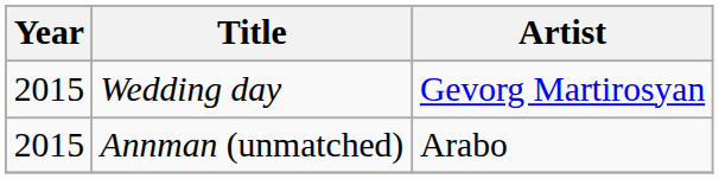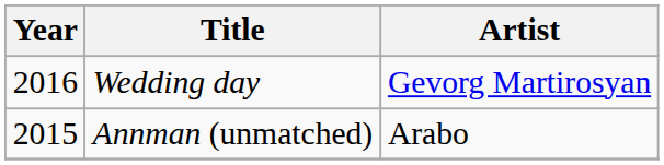 <table class="wikitable sortable">
 <tr>
 <th scope="col">Year</th>
 <th scope="col">Title</th>
 <th scope="col">Artist</th>
 </tr>
 <tr>
-<td align="center">2015</td>
+<td align="center">2016</td>
 <td scope="col"><em>Wedding day</em></td>
 <td><a href='#'>Gevorg Martirosyan</a></td>
 </tr>
 <tr>
 <td align="center">2015</td>
 <td scope="col"><em>Annman</em> (unmatched)</td>
 <td>Arabo</td>
 </tr>
 <tr>
 </tr>
 </table>
